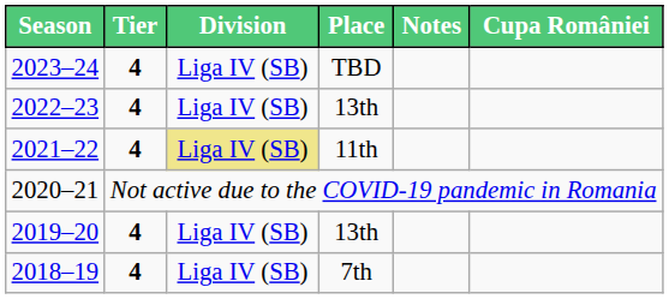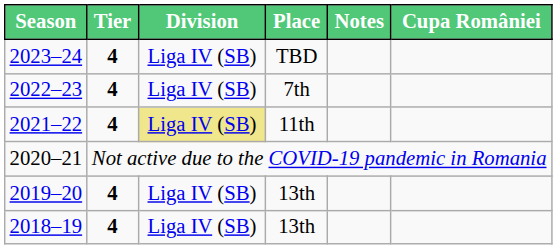 <table class="wikitable" style="text-align:center; font-size:90%">
 <tr>
 <th style="background:#50C878;color:#FFFFFF;border:1px solid #000000;">Season</th>
 <th style="background:#50C878;color:#FFFFFF;border:1px solid #000000;">Tier</th>
 <th style="background:#50C878;color:#FFFFFF;border:1px solid #000000;">Division</th>
 <th style="background:#50C878;color:#FFFFFF;border:1px solid #000000;">Place</th>
 <th style="background:#50C878;color:#FFFFFF;border:1px solid #000000;">Notes</th>
 <th style="background:#50C878;color:#FFFFFF;border:1px solid #000000;">Cupa României</th>
 </tr>
 <tr>
 <td><a href='#'>2023–24</a></td>
 <td><strong>4</strong></td>
 <td><a href='#'>Liga IV</a> (<a href='#'>SB</a>)</td>
 <td>TBD</td>
 <td></td>
 <td></td>
 </tr>
 <tr>
 <td><a href='#'>2022–23</a></td>
 <td><strong>4</strong></td>
 <td><a href='#'>Liga IV</a> (<a href='#'>SB</a>)</td>
-<td>13th</td>
+<td>7th</td>
 <td></td>
 <td></td>
 </tr>
 <tr>
 <td><a href='#'>2021–22</a></td>
 <td><strong>4</strong></td>
 <td style="background: khaki;"><a href='#'>Liga IV</a> (<a href='#'>SB</a>)</td>
 <td>11th</td>
 <td></td>
 <td></td>
 </tr>
 <tr>
 <td>2020–21</td>
 <td align=center colspan=5><em>Not active due to the <a href='#'>COVID-19 pandemic in Romania</a></em></td>
 </tr>
 <tr>
 <td><a href='#'>2019–20</a></td>
 <td><strong>4</strong></td>
 <td><a href='#'>Liga IV</a> (<a href='#'>SB</a>)</td>
 <td>13th</td>
 <td></td>
 <td></td>
 </tr>
 <tr>
 <td><a href='#'>2018–19</a></td>
 <td><strong>4</strong></td>
 <td><a href='#'>Liga IV</a> (<a href='#'>SB</a>)</td>
-<td>7th</td>
+<td>13th</td>
 <td></td>
 <td></td>
 </tr>
 </table>
